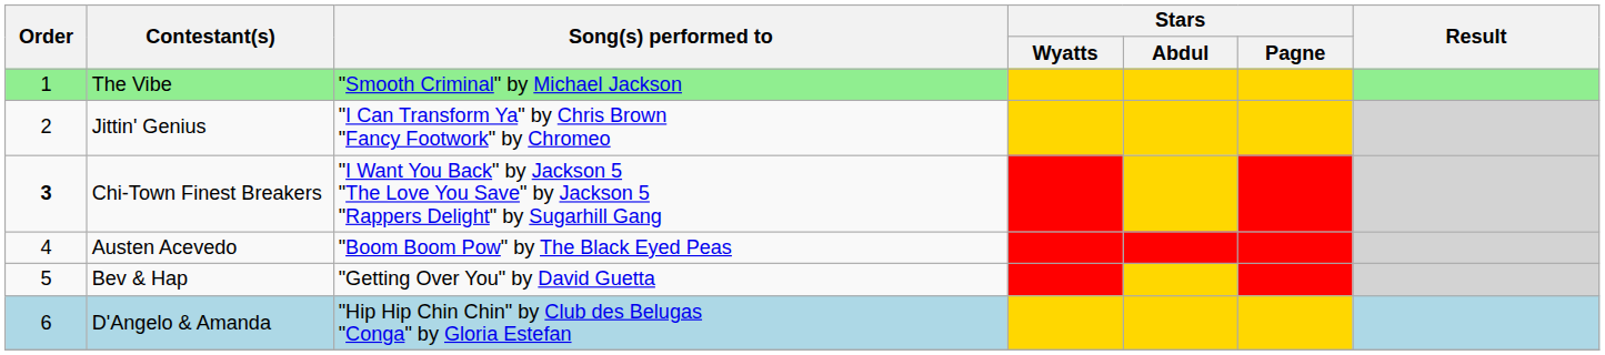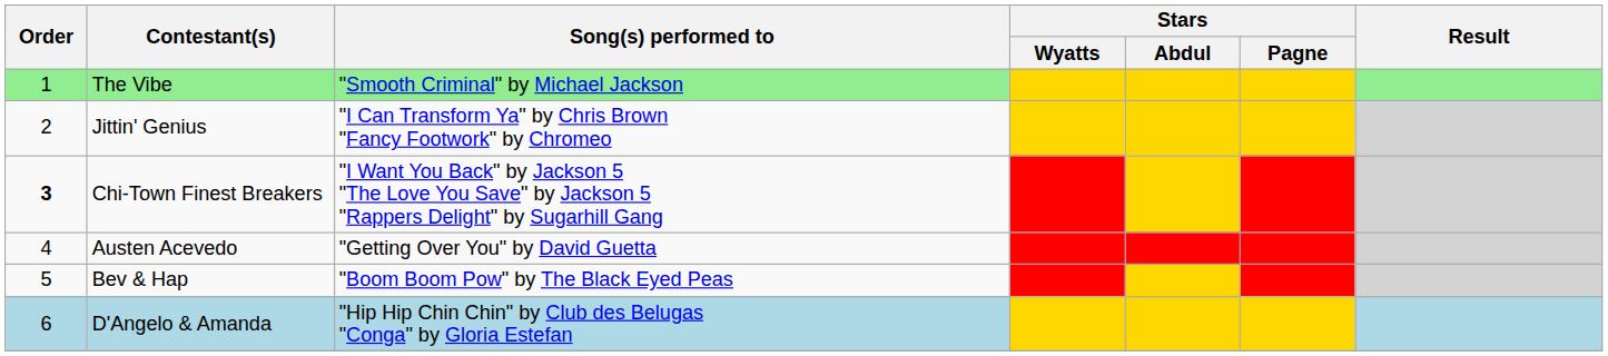 <table class="wikitable">
 <tr>
 <th style="width:5%;" rowspan="2">Order</th>
 <th style="width:15%;" rowspan="2">Contestant(s)</th>
 <th style="width:41%;" rowspan="2">Song(s) performed to</th>
 <th style="width:21%;" colspan="3">Stars</th>
 <th style="width:15%;" rowspan="2">Result</th>
 </tr>
 <tr>
 <th style="width:7%;">Wyatts</th>
 <th style="width:7%;">Abdul</th>
 <th style="width:7%;">Pagne</th>
 </tr>
 <tr bgcolor="lightgreen">
 <td style="text-align:center">1</td>
 <td>The Vibe</td>
 <td>"<a href='#'>Smooth Criminal</a>" by <a href='#'>Michael Jackson</a></td>
 <td bgcolor="gold"></td>
 <td bgcolor="gold"></td>
 <td bgcolor="gold"></td>
 <td></td>
 </tr>
 <tr>
 <td style="text-align:center">2</td>
 <td>Jittin' Genius</td>
 <td>"<a href='#'>I Can Transform Ya</a>" by <a href='#'>Chris Brown</a><br>"<a href='#'>Fancy Footwork</a>" by <a href='#'>Chromeo</a></td>
 <td bgcolor="gold"></td>
 <td bgcolor="gold"></td>
 <td bgcolor="gold"></td>
 <td bgcolor="lightgrey"></td>
 </tr>
 <tr>
 <td style="text-align:center"><strong>3</strong></td>
 <td>Chi-Town Finest Breakers</td>
 <td>"<a href='#'>I Want You Back</a>" by <a href='#'>Jackson 5</a><br>"<a href='#'>The Love You Save</a>" by <a href='#'>Jackson 5</a><br>"<a href='#'>Rappers Delight</a>" by <a href='#'>Sugarhill Gang</a></td>
 <td bgcolor="red"></td>
 <td bgcolor="gold"></td>
 <td bgcolor="red"></td>
 <td bgcolor="lightgrey"></td>
 </tr>
 <tr>
 <td style="text-align:center">4</td>
 <td>Austen Acevedo</td>
-<td>"<a href='#'>Boom Boom Pow</a>" by <a href='#'>The Black Eyed Peas</a></td>
+<td>"Getting Over You" by <a href='#'>David Guetta</a></td>
 <td bgcolor="red"></td>
 <td bgcolor="red"></td>
 <td bgcolor="red"></td>
 <td bgcolor="lightgrey"></td>
 </tr>
 <tr>
 <td style="text-align:center">5</td>
 <td>Bev & Hap</td>
-<td>"Getting Over You" by <a href='#'>David Guetta</a></td>
+<td>"<a href='#'>Boom Boom Pow</a>" by <a href='#'>The Black Eyed Peas</a></td>
 <td bgcolor="red"></td>
 <td bgcolor="gold"></td>
 <td bgcolor="red"></td>
 <td bgcolor="lightgrey"></td>
 </tr>
 <tr bgcolor="lightblue">
 <td style="text-align:center">6</td>
 <td>D'Angelo & Amanda</td>
 <td>"Hip Hip Chin Chin" by <a href='#'>Club des Belugas</a><br>"<a href='#'>Conga</a>" by <a href='#'>Gloria Estefan</a></td>
 <td bgcolor="gold"></td>
 <td bgcolor="gold"></td>
 <td bgcolor="gold"></td>
 <td bgcolor="lightblue"></td>
 </tr>
 <tr>
 </tr>
 </table>
